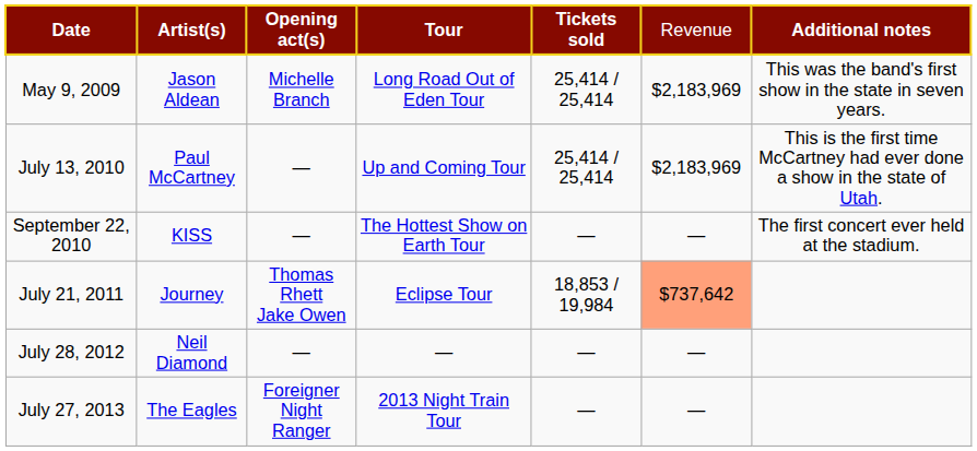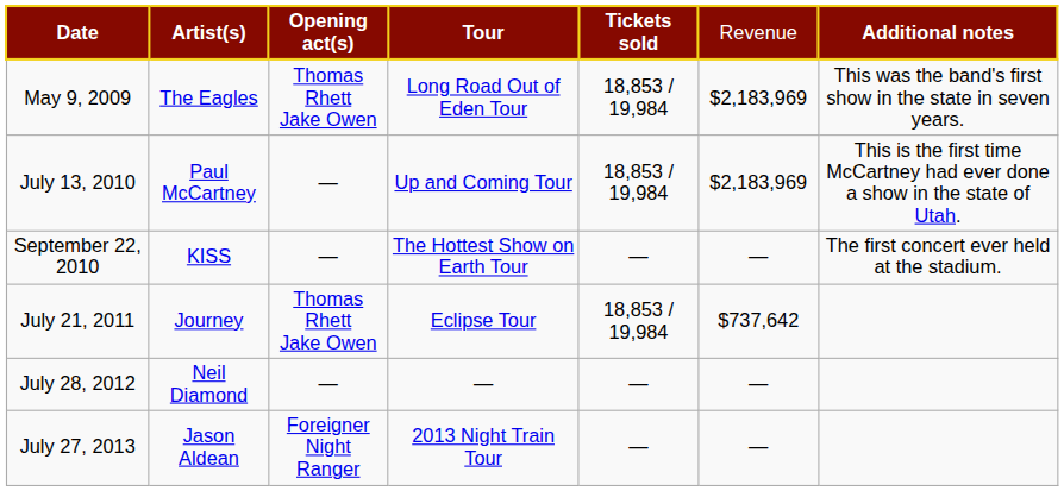 <table class="wikitable" style="text-align:center">
 <tr>
 <th width=12% style="text-align:center; background:#860900; color:#FFFFFF; border:2px solid #F2D11A;">Date</th>
 <th width=10% style="text-align:center; background:#860900; color:#FFFFFF; border:2px solid #F2D11A;">Artist(s)</th>
 <th width=10% style="text-align:center; background:#860900; color:#FFFFFF; border:2px solid #F2D11A;">Opening act(s)</th>
 <th width=16% style="text-align:center; background:#860900; color:#FFFFFF; border:2px solid #F2D11A;">Tour</th>
 <th width=10% style="text-align:center; background:#860900; color:#FFFFFF; border:2px solid #F2D11A;">Tickets sold</th>
 <td width=10% style="text-align:center; background:#860900; color:#FFFFFF; border:2px solid #F2D11A;">Revenue</td>
 <th width=20% style="text-align:center; background:#860900; color:#FFFFFF; border:2px solid #F2D11A;">Additional notes</th>
 </tr>
 <tr>
 <td>May 9, 2009</td>
-<td><a href='#'>Jason Aldean</a></td>
-<td><a href='#'>Michelle Branch</a></td>
+<td><a href='#'>The Eagles</a></td>
+<td><a href='#'>Thomas Rhett</a><br><a href='#'>Jake Owen</a></td>
 <td><a href='#'>Long Road Out of Eden Tour</a></td>
-<td>25,414 / 25,414</td>
+<td>18,853 / 19,984</td>
 <td>$2,183,969</td>
 <td>This was the band's first show in the state in seven years.</td>
 </tr>
 <tr>
 <td>July 13, 2010</td>
 <td><a href='#'>Paul McCartney</a></td>
 <td>—</td>
 <td><a href='#'>Up and Coming Tour</a></td>
-<td>25,414 / 25,414</td>
+<td>18,853 / 19,984</td>
 <td>$2,183,969</td>
 <td>This is the first time McCartney had ever done a show in the state of <a href='#'>Utah</a>.</td>
 </tr>
 <tr>
 <td>September 22, 2010</td>
 <td><a href='#'>KISS</a></td>
 <td>—</td>
 <td><a href='#'>The Hottest Show on Earth Tour</a></td>
 <td>—</td>
 <td>—</td>
 <td>The first concert ever held at the stadium.</td>
 </tr>
 <tr>
 <td>July 21, 2011</td>
 <td><a href='#'>Journey</a></td>
 <td><a href='#'>Thomas Rhett</a><br><a href='#'>Jake Owen</a></td>
 <td><a href='#'>Eclipse Tour</a></td>
 <td>18,853 / 19,984</td>
-<td style="background: lightsalmon;">$737,642</td>
+<td>$737,642</td>
 <td></td>
 </tr>
 <tr>
 <td>July 28, 2012</td>
 <td><a href='#'>Neil Diamond</a></td>
 <td>—</td>
 <td>—</td>
 <td>—</td>
 <td>—</td>
 <td></td>
 </tr>
 <tr>
 <td>July 27, 2013</td>
-<td><a href='#'>The Eagles</a></td>
+<td><a href='#'>Jason Aldean</a></td>
 <td><a href='#'>Foreigner</a><br><a href='#'>Night Ranger</a></td>
 <td><a href='#'>2013 Night Train Tour</a></td>
 <td>—</td>
 <td>—</td>
 <td></td>
 </tr>
 </table>
